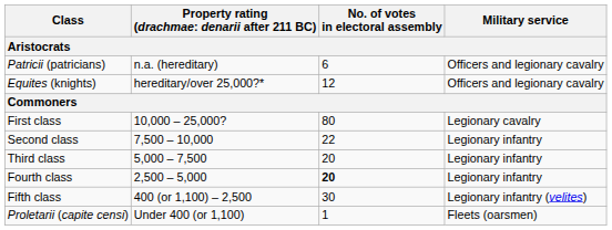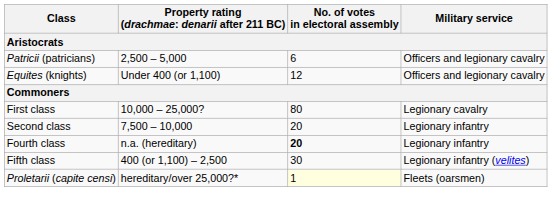 <table class = wikitable>
 <tr>
 <th>Class</th>
 <th>Property rating<br>(<em>drachmae</em>: <em>denarii</em> after 211 BC)</th>
 <th>No. of votes<br>in electoral assembly</th>
 <th>Military service</th>
 </tr>
 <tr>
 <th colspan=4 style="text-align:left;">Aristocrats</th>
 </tr>
 <tr>
 <td><em>Patricii</em> (patricians)</td>
-<td>n.a. (hereditary)</td>
+<td>2,500 – 5,000</td>
 <td>6</td>
 <td>Officers and legionary cavalry</td>
 </tr>
 <tr>
 <td><em>Equites</em> (knights)</td>
-<td>hereditary/over 25,000?*</td>
+<td>Under 400 (or 1,100)</td>
 <td>12</td>
 <td>Officers and legionary cavalry</td>
 </tr>
 <tr>
 <th colspan=4 style="text-align:left;">Commoners</th>
 </tr>
 <tr>
 <td>First class</td>
 <td>10,000 – 25,000?</td>
 <td>80</td>
 <td>Legionary cavalry</td>
 </tr>
 <tr>
 <td>Second class</td>
 <td>7,500 – 10,000</td>
-<td>22</td>
-<td>Legionary infantry</td>
-</tr>
-<tr>
-<td>Third class</td>
-<td>5,000 – 7,500</td>
 <td>20</td>
 <td>Legionary infantry</td>
 </tr>
 <tr>
 <td>Fourth class</td>
-<td>2,500 – 5,000</td>
+<td>n.a. (hereditary)</td>
 <td><strong>20</strong></td>
 <td>Legionary infantry</td>
 </tr>
 <tr>
 <td>Fifth class</td>
 <td>400 (or 1,100) – 2,500</td>
 <td>30</td>
 <td>Legionary infantry (<em><a href='#'>velites</a></em>)</td>
 </tr>
 <tr>
 <td><em>Proletarii</em> (<em>capite censi</em>)</td>
-<td>Under 400 (or 1,100)</td>
-<td>1</td>
+<td>hereditary/over 25,000?*</td>
+<td style="background: lightyellow;">1</td>
 <td>Fleets (oarsmen)</td>
 </tr>
 </table>
